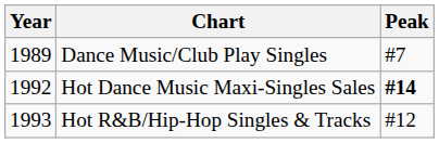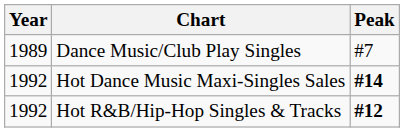 <table class="wikitable" border="1">
 <tr>
 <th>Year</th>
 <th>Chart</th>
 <th>Peak</th>
 </tr>
 <tr>
 <td>1989</td>
 <td>Dance Music/Club Play Singles</td>
 <td>#7</td>
 </tr>
 <tr>
 <td>1992</td>
 <td>Hot Dance Music Maxi-Singles Sales</td>
 <td><strong>#14</strong></td>
 </tr>
 <tr>
-<td>1993</td>
+<td>1992</td>
 <td>Hot R&B/Hip-Hop Singles & Tracks</td>
-<td>#12</td>
+<td><strong>#12</strong></td>
 </tr>
 </table>
